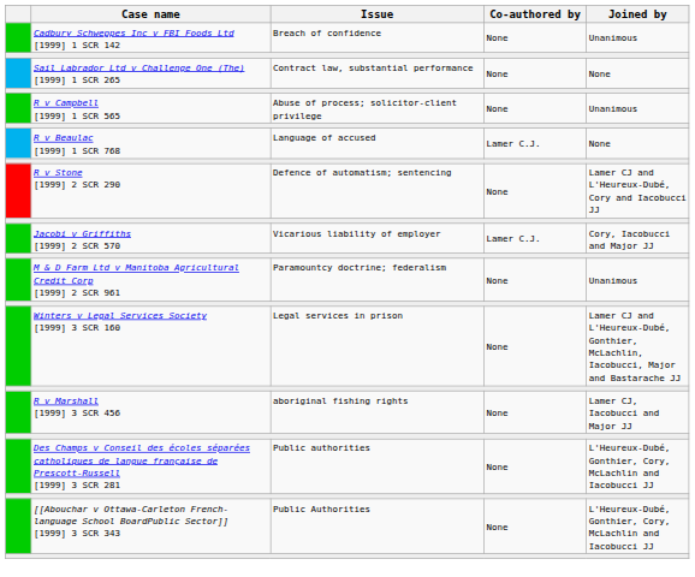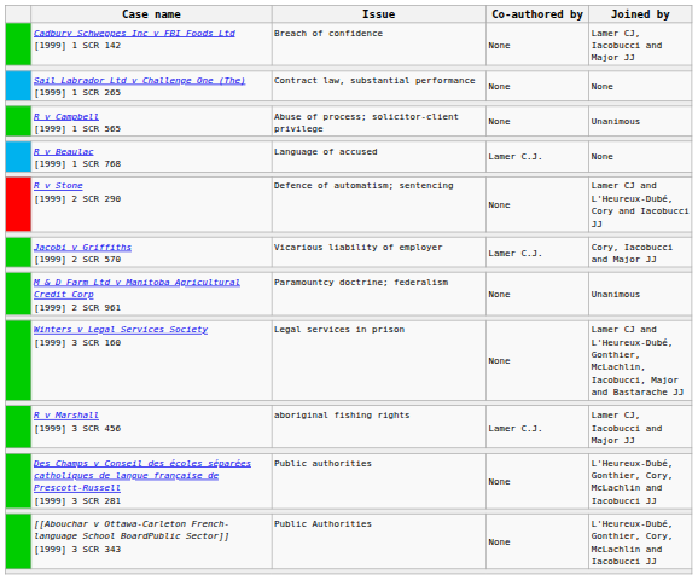 <table class="wikitable" width=825>
 <tr bgcolor="#CCCCCC">
 <th width=25px></th>
 <th width=35%>Case name</th>
 <th>Issue</th>
 <th width=15%>Co-authored by</th>
 <th width=15%>Joined by</th>
 </tr>
 <tr>
 <td bgcolor="00cd00"></td>
 <td align=left valign=top><small><em><a href='#'>Cadbury Schweppes Inc v FBI Foods Ltd</a></em><br> [1999] 1 SCR 142 </small></td>
 <td valign=top><small>Breach of confidence</small></td>
 <td><small> None</small></td>
-<td><small> Unanimous</small></td>
+<td><small>Lamer CJ, Iacobucci and Major JJ</small></td>
 </tr>
 <tr>
 <td bgcolor=#EEEEEE colspan=5 valign=top><small></small></td>
 </tr>
 <tr>
 <td bgcolor="00B2EE"></td>
 <td align=left valign=top><small><em><a href='#'>Sail Labrador Ltd v Challenge One (The)</a></em><br> [1999] 1 SCR 265 </small></td>
 <td valign=top><small>Contract law, substantial performance</small></td>
 <td><small> None</small></td>
 <td><small> None</small></td>
 </tr>
 <tr>
 <td bgcolor=#EEEEEE colspan=5 valign=top><small></small></td>
 </tr>
 <tr>
 <td bgcolor="00cd00"></td>
 <td align=left valign=top><small><em><a href='#'>R v Campbell</a></em><br> [1999] 1 SCR 565 </small></td>
 <td valign=top><small>Abuse of process; solicitor-client privilege</small></td>
 <td><small> None</small></td>
 <td><small> Unanimous</small></td>
 </tr>
 <tr>
 <td bgcolor=#EEEEEE colspan=5 valign=top><small></small></td>
 </tr>
 <tr>
 <td bgcolor="00b2ee"></td>
 <td align=left valign=top><small><em><a href='#'>R v Beaulac</a></em><br> [1999] 1 SCR 768 </small></td>
 <td valign=top><small>Language of accused</small></td>
 <td><small> Lamer C.J.</small></td>
 <td><small> None</small></td>
 </tr>
 <tr>
 <td bgcolor=#EEEEEE colspan=5 valign=top><small></small></td>
 </tr>
 <tr>
 <td bgcolor="red"></td>
 <td align=left valign=top><small><em><a href='#'>R v Stone</a></em><br>[1999] 2 SCR 290 </small></td>
 <td valign=top><small>Defence of automatism; sentencing</small></td>
 <td><small> None</small></td>
 <td><small> Lamer CJ and L'Heureux-Dubé, Cory and Iacobucci JJ</small></td>
 </tr>
 <tr>
 <td bgcolor=#EEEEEE colspan=5 valign=top><small></small></td>
 </tr>
 <tr>
 <td bgcolor="00cd00"></td>
 <td align=left valign=top><small><em><a href='#'>Jacobi v Griffiths</a></em><br>[1999] 2 SCR 570 </small></td>
 <td valign=top><small>Vicarious liability of employer</small></td>
 <td><small> Lamer C.J.</small></td>
 <td><small> Cory, Iacobucci and Major JJ</small></td>
 </tr>
 <tr>
 <td bgcolor=#EEEEEE colspan=5 valign=top><small></small></td>
 </tr>
 <tr>
 <td bgcolor="00cd00"></td>
 <td align=left valign=top><small><em><a href='#'>M & D Farm Ltd v Manitoba Agricultural Credit Corp</a></em><br> [1999] 2 SCR 961 </small></td>
 <td valign=top><small>Paramountcy doctrine; federalism</small></td>
 <td><small> None</small></td>
 <td><small> Unanimous</small></td>
 </tr>
 <tr>
 <td bgcolor=#EEEEEE colspan=5 valign=top><small></small></td>
 </tr>
 <tr>
 <td bgcolor="00cd00"></td>
 <td align=left valign=top><small><em><a href='#'>Winters v Legal Services Society</a></em><br> [1999] 3 SCR 160 </small></td>
 <td valign=top><small>Legal services in prison</small></td>
 <td><small> None</small></td>
 <td><small> Lamer CJ and L'Heureux-Dubé, Gonthier, McLachlin, Iacobucci, Major and Bastarache JJ</small></td>
 </tr>
 <tr>
 <td bgcolor=#EEEEEE colspan=5 valign=top><small></small></td>
 </tr>
 <tr>
 <td bgcolor="00cd00"></td>
 <td align=left valign=top><small><em><a href='#'>R v Marshall</a></em><br> [1999] 3 SCR 456 </small></td>
 <td valign=top><small>aboriginal fishing rights</small></td>
-<td><small>None</small></td>
+<td><small> Lamer C.J.</small></td>
 <td><small>Lamer CJ, Iacobucci and Major JJ</small></td>
 </tr>
 <tr>
 <td bgcolor=#EEEEEE colspan=5 valign=top><small></small></td>
 </tr>
 <tr>
 <td bgcolor="00cd00"></td>
 <td align=left valign=top><small><em><a href='#'>Des Champs v Conseil des écoles séparées catholiques de langue française de Prescott-Russell</a></em><br> [1999] 3 SCR 281 </small></td>
 <td valign=top><small>Public authorities</small></td>
 <td><small> None</small></td>
 <td><small> L'Heureux-Dubé, Gonthier, Cory, McLachlin and Iacobucci JJ</small></td>
 </tr>
 <tr>
 <td bgcolor=#EEEEEE colspan=5 valign=top><small></small></td>
 </tr>
 <tr>
 <td bgcolor="00cd00"></td>
 <td align=left valign=top><small><em>[[Abouchar v Ottawa-Carleton French-language School BoardPublic Sector]]</em><br> [1999] 3 SCR 343 </small></td>
 <td valign=top><small>Public Authorities</small></td>
 <td><small> None</small></td>
 <td><small> L'Heureux-Dubé, Gonthier, Cory, McLachlin and Iacobucci JJ</small></td>
 </tr>
 <tr>
 <td bgcolor=#EEEEEE colspan=5 valign=top><small></small></td>
 </tr>
 </table>
